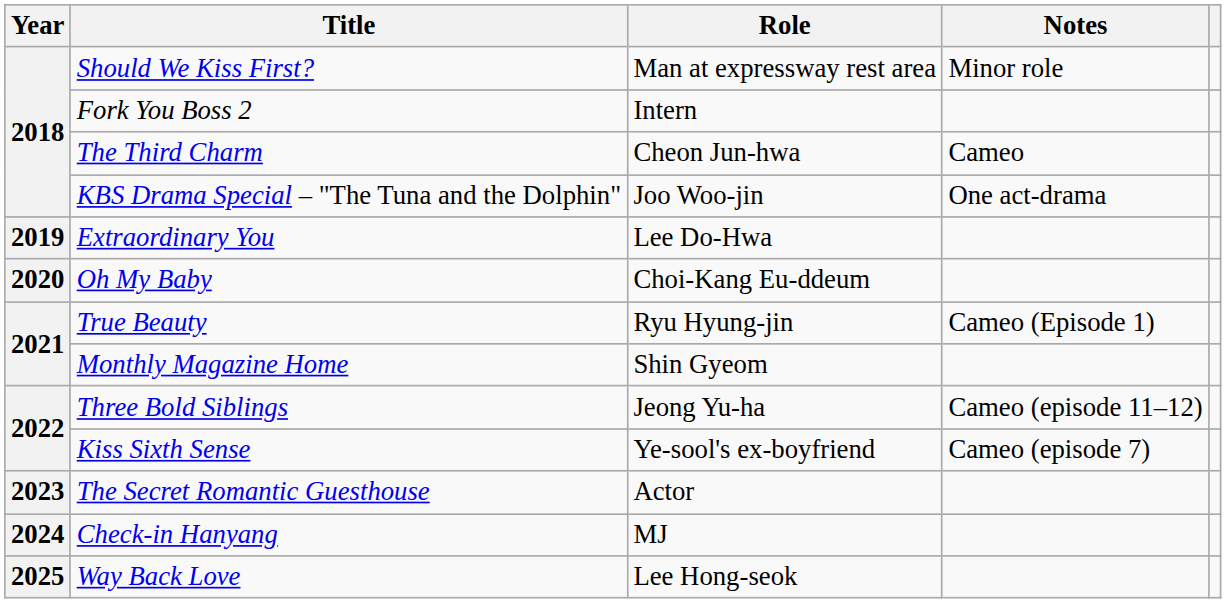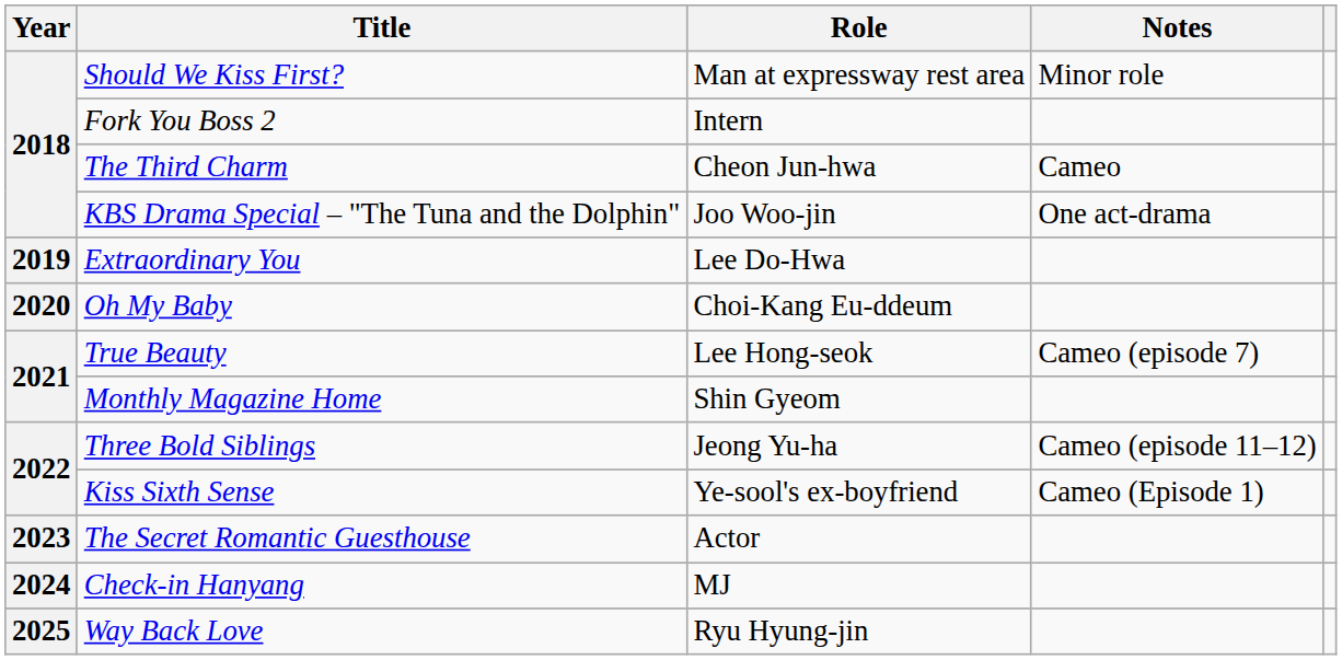 <table class="wikitable sortable plainrowheaders">
 <tr>
 <th scope="col">Year</th>
 <th scope="col">Title</th>
 <th scope="col">Role</th>
 <th scope="col">Notes</th>
 <th scope="col" class="unsortable"></th>
 </tr>
 <tr>
 <th rowspan="4" scope="row">2018</th>
 <td><em><a href='#'>Should We Kiss First? </a></em></td>
 <td>Man at expressway rest area</td>
 <td>Minor role</td>
 <td></td>
 </tr>
 <tr>
 <td><em>Fork You Boss 2</em></td>
 <td>Intern</td>
 <td></td>
 <td></td>
 </tr>
 <tr>
 <td><em><a href='#'>The Third Charm</a></em></td>
 <td>Cheon Jun-hwa</td>
 <td>Cameo</td>
 <td></td>
 </tr>
 <tr>
 <td><em><a href='#'>KBS Drama Special</a></em> – "The Tuna and the Dolphin"</td>
 <td>Joo Woo-jin</td>
 <td>One act-drama</td>
 <td></td>
 </tr>
 <tr>
 <th scope="row">2019</th>
 <td><em><a href='#'>Extraordinary You</a></em></td>
 <td>Lee Do-Hwa</td>
 <td></td>
 <td></td>
 </tr>
 <tr>
 <th scope="row">2020</th>
 <td><em><a href='#'>Oh My Baby</a></em></td>
 <td>Choi-Kang Eu-ddeum</td>
 <td></td>
 <td></td>
 </tr>
 <tr>
 <th rowspan="2" scope="row">2021</th>
 <td><em><a href='#'>True Beauty</a></em></td>
-<td>Ryu Hyung-jin</td>
-<td>Cameo (Episode 1)</td>
+<td>Lee Hong-seok</td>
+<td>Cameo (episode 7)</td>
 <td></td>
 </tr>
 <tr>
 <td><em><a href='#'>Monthly Magazine Home</a></em></td>
 <td>Shin Gyeom</td>
 <td></td>
 <td></td>
 </tr>
 <tr>
 <th scope="row" rowspan="2">2022</th>
 <td><em><a href='#'>Three Bold Siblings</a></em></td>
 <td>Jeong Yu-ha</td>
 <td>Cameo (episode 11–12)</td>
 <td></td>
 </tr>
 <tr>
 <td><em><a href='#'>Kiss Sixth Sense</a></em></td>
 <td>Ye-sool's ex-boyfriend</td>
-<td>Cameo (episode 7)</td>
+<td>Cameo (Episode 1)</td>
 <td></td>
 </tr>
 <tr>
 <th scope="row">2023</th>
 <td><em><a href='#'>The Secret Romantic Guesthouse</a></em></td>
 <td>Actor</td>
 <td></td>
 <td></td>
 </tr>
 <tr>
 <th scope="row">2024</th>
 <td><em><a href='#'>Check-in Hanyang</a></em></td>
 <td>MJ</td>
 <td></td>
 <td></td>
 </tr>
 <tr>
 <th scope="row">2025</th>
 <td><em><a href='#'>Way Back Love</a></em></td>
-<td>Lee Hong-seok</td>
+<td>Ryu Hyung-jin</td>
 <td></td>
 <td></td>
 </tr>
 </table>
